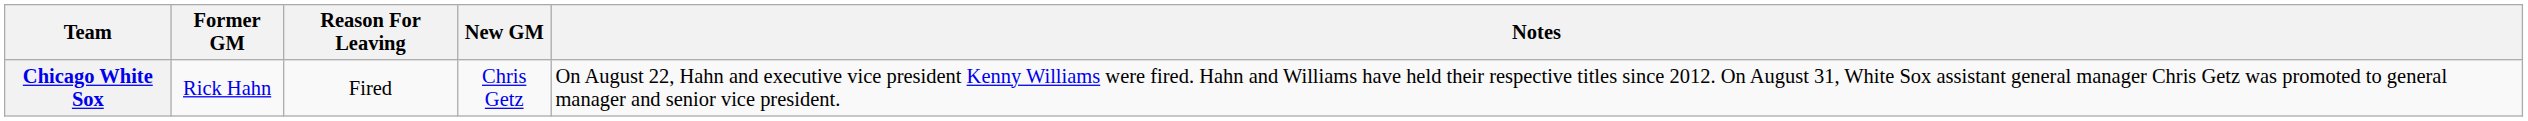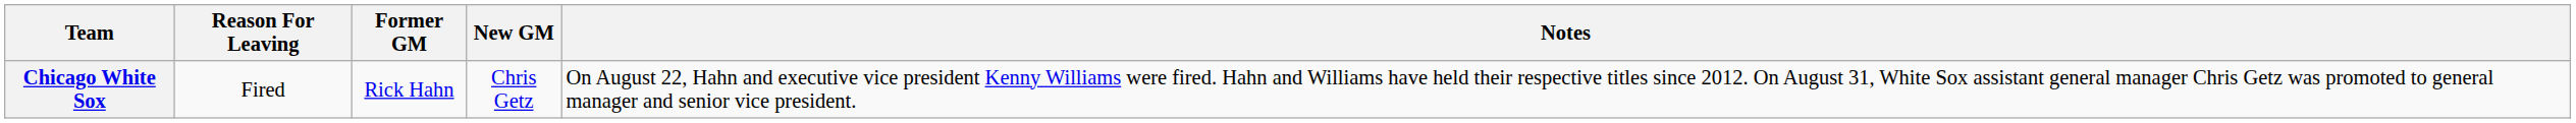 <table class="wikitable plainrowheaders" style="text-align:center;">
 <tr>
 <th scope="col">Team</th>
+<th scope="col">Reason For Leaving</th>
 <th scope="col">Former GM</th>
-<th scope="col">Reason For Leaving</th>
 <th scope="col">New GM</th>
 <th scope="col">Notes</th>
 </tr>
 <tr>
 <th scope="row" style="text-align:center;"><a href='#'>Chicago White Sox</a></th>
+<td>Fired</td>
 <td><a href='#'>Rick Hahn</a></td>
-<td>Fired</td>
 <td><a href='#'>Chris Getz</a></td>
 <td style="text-align:left;">On August 22, Hahn and executive vice president <a href='#'>Kenny Williams</a> were fired. Hahn and Williams have held their respective titles since 2012. On August 31, White Sox assistant general manager Chris Getz was promoted to general manager and senior vice president.</td>
 </tr>
 </table>
